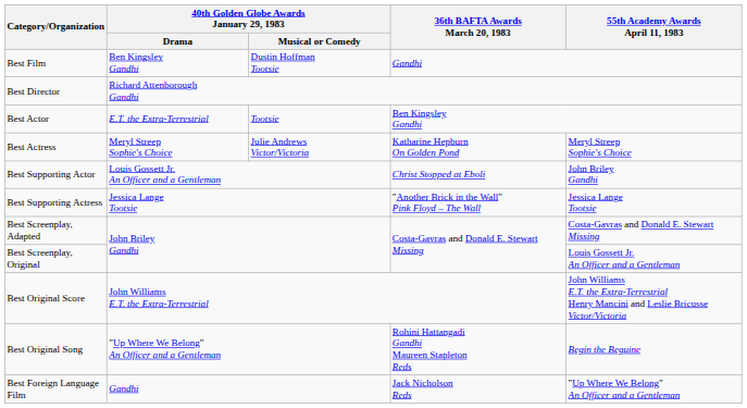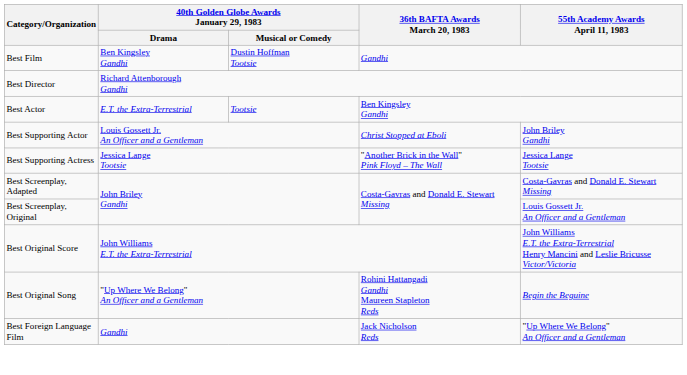 <table class="wikitable" style="font-size: 90%;">
 <tr>
 <th rowspan="2" style="width:20px;">Category/Organization</th>
 <th colspan="2" style="width:250px;"><a href='#'>40th Golden Globe Awards</a><br>January 29, 1983</th>
 <th rowspan="2" style="width:250px;"><a href='#'>36th BAFTA Awards</a><br>March 20, 1983</th>
 <th rowspan="2" style="width:250px;"><a href='#'>55th Academy Awards</a><br>April 11, 1983</th>
 </tr>
 <tr>
 <th width=200>Drama</th>
 <th style="width:200px;">Musical or Comedy</th>
 </tr>
 <tr>
 <td>Best Film</td>
 <td><a href='#'>Ben Kingsley</a><br><em><a href='#'>Gandhi</a></em></td>
 <td><a href='#'>Dustin Hoffman</a><br><em><a href='#'>Tootsie</a></em></td>
 <td colspan="2"><em><a href='#'>Gandhi</a></em></td>
 </tr>
 <tr>
 <td>Best Director</td>
 <td colspan="4"><a href='#'>Richard Attenborough</a><br><em><a href='#'>Gandhi</a></em></td>
 </tr>
 <tr>
 <td>Best Actor</td>
 <td><em><a href='#'>E.T. the Extra-Terrestrial</a></em></td>
 <td><em><a href='#'>Tootsie</a></em></td>
 <td colspan="2"><a href='#'>Ben Kingsley</a><br><em><a href='#'>Gandhi</a></em></td>
-</tr>
-<tr>
-<td>Best Actress</td>
-<td><a href='#'>Meryl Streep</a><br><em><a href='#'>Sophie's Choice</a></em></td>
-<td><a href='#'>Julie Andrews</a><br><em><a href='#'>Victor/Victoria</a></em></td>
-<td><a href='#'>Katharine Hepburn</a><br><em><a href='#'>On Golden Pond</a></em></td>
-<td><a href='#'>Meryl Streep</a><br><em><a href='#'>Sophie's Choice</a></em></td>
 </tr>
 <tr>
 <td>Best Supporting Actor</td>
 <td colspan="2"><a href='#'>Louis Gossett Jr.</a><br><em><a href='#'>An Officer and a Gentleman</a></em></td>
 <td><em><a href='#'>Christ Stopped at Eboli</a></em></td>
 <td><a href='#'>John Briley</a><br><em><a href='#'>Gandhi</a></em></td>
 </tr>
 <tr>
 <td>Best Supporting Actress</td>
 <td colspan="2"><a href='#'>Jessica Lange</a><br><em><a href='#'>Tootsie</a></em></td>
 <td>"<a href='#'>Another Brick in the Wall</a>"<br><em><a href='#'>Pink Floyd – The Wall</a></em></td>
 <td><a href='#'>Jessica Lange</a><br><em><a href='#'>Tootsie</a></em></td>
 </tr>
 <tr>
 <td>Best Screenplay, Adapted</td>
 <td colspan="2" rowspan="2"><a href='#'>John Briley</a><br><em><a href='#'>Gandhi</a></em></td>
 <td rowspan="2"><a href='#'>Costa-Gavras</a> and <a href='#'>Donald E. Stewart</a><br><em><a href='#'>Missing</a></em></td>
 <td><a href='#'>Costa-Gavras</a> and <a href='#'>Donald E. Stewart</a><br><em><a href='#'>Missing</a></em></td>
 </tr>
 <tr>
 <td>Best Screenplay, Original</td>
 <td><a href='#'>Louis Gossett Jr.</a><br><em><a href='#'>An Officer and a Gentleman</a></em></td>
 </tr>
 <tr>
 <td>Best Original Score</td>
 <td colspan="3"><a href='#'>John Williams</a><br><em><a href='#'>E.T. the Extra-Terrestrial</a></em></td>
 <td><a href='#'>John Williams</a><br><em><a href='#'>E.T. the Extra-Terrestrial</a></em><br><a href='#'>Henry Mancini</a> and <a href='#'>Leslie Bricusse</a><br><em><a href='#'>Victor/Victoria</a></em></td>
 </tr>
 <tr>
 <td>Best Original Song</td>
 <td colspan="2">"<a href='#'>Up Where We Belong</a>"<br><em><a href='#'>An Officer and a Gentleman</a></em></td>
 <td><a href='#'>Rohini Hattangadi</a><br><em><a href='#'>Gandhi</a></em><br><a href='#'>Maureen Stapleton</a><br><em><a href='#'>Reds</a></em></td>
 <td><em><a href='#'>Begin the Beguine</a></em></td>
 </tr>
 <tr>
 <td>Best Foreign Language Film</td>
 <td colspan="2"><em><a href='#'>Gandhi</a></em></td>
 <td><a href='#'>Jack Nicholson</a><br><em><a href='#'>Reds</a></em></td>
 <td>"<a href='#'>Up Where We Belong</a>"<br><em><a href='#'>An Officer and a Gentleman</a></em></td>
 </tr>
 </table>
